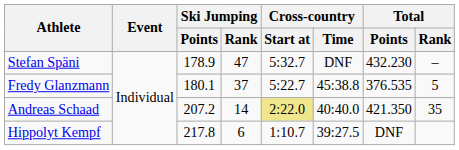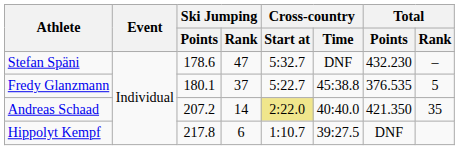 <table class="wikitable" style="font-size:90%">
 <tr>
 <th rowspan="2">Athlete</th>
 <th rowspan="2">Event</th>
 <th colspan="2">Ski Jumping</th>
 <th colspan="2">Cross-country</th>
 <th colspan="2">Total</th>
 </tr>
 <tr>
 <th>Points</th>
 <th>Rank</th>
 <th>Start at</th>
 <th>Time</th>
 <th>Points</th>
 <th>Rank</th>
 </tr>
 <tr>
 <td><a href='#'>Stefan Späni</a></td>
 <td rowspan="4">Individual</td>
-<td align="center">178.9</td>
+<td align="center">178.6</td>
 <td align="center">47</td>
 <td align="center">5:32.7</td>
 <td align="center">DNF</td>
 <td align="center">432.230</td>
 <td align="center">–</td>
 </tr>
 <tr>
 <td><a href='#'>Fredy Glanzmann</a></td>
 <td align="center">180.1</td>
 <td align="center">37</td>
 <td align="center">5:22.7</td>
 <td align="center">45:38.8</td>
 <td align="center">376.535</td>
 <td align="center">5</td>
 </tr>
 <tr>
 <td><a href='#'>Andreas Schaad</a></td>
 <td align="center">207.2</td>
 <td align="center">14</td>
 <td align="center" style="background: khaki;">2:22.0</td>
 <td align="center">40:40.0</td>
 <td align="center">421.350</td>
 <td align="center">35</td>
 </tr>
 <tr>
 <td><a href='#'>Hippolyt Kempf</a></td>
 <td align="center">217.8</td>
 <td align="center">6</td>
 <td align="center">1:10.7</td>
 <td align="center">39:27.5</td>
 <td align="center">DNF</td>
 <td align="center"></td>
 </tr>
 </table>
